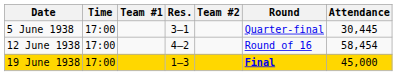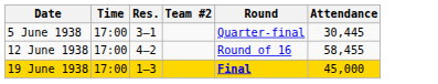 <table class="wikitable">
 <tr>
 <th>Date</th>
 <th>Time</th>
-<th>Team #1</th>
 <th>Res.</th>
 <th>Team #2</th>
 <th>Round</th>
 <th>Attendance</th>
 </tr>
 <tr>
 <td>5 June 1938</td>
 <td>17:00</td>
-<td></td>
 <td style="text-align:center;">3–1</td>
 <td></td>
 <td><a href='#'>Quarter-final</a></td>
 <td style="text-align:center;">30,445</td>
 </tr>
 <tr>
 <td>12 June 1938</td>
 <td>17:00</td>
-<td></td>
 <td style="text-align:center;">4–2</td>
 <td></td>
 <td><a href='#'>Round of 16</a></td>
-<td style="text-align:center;">58,454</td>
+<td style="text-align:center;">58,455</td>
 </tr>
 <tr style="background:gold;">
 <td>19 June 1938</td>
 <td>17:00</td>
-<td></td>
 <td style="text-align:center;">1–3</td>
 <td></td>
 <td><a href='#'><strong>Final</strong></a></td>
 <td style="text-align:center;">45,000</td>
 </tr>
 </table>
